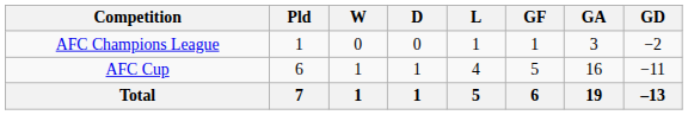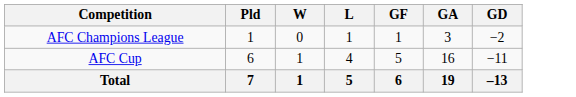 <table class="wikitable" style="text-align:center;">
 <tr>
 <th width="250">Competition</th>
 <th width="50">Pld</th>
 <th width="50">W</th>
-<th width="50">D</th>
 <th width="50">L</th>
 <th width="50">GF</th>
 <th width="50">GA</th>
 <th width="50">GD</th>
 </tr>
 <tr>
 <td><a href='#'>AFC Champions League</a></td>
 <td>1</td>
-<td>0</td>
 <td>0</td>
 <td>1</td>
 <td>1</td>
 <td>3</td>
 <td>−2</td>
 </tr>
 <tr>
 <td><a href='#'>AFC Cup</a></td>
 <td>6</td>
 <td>1</td>
-<td>1</td>
 <td>4</td>
 <td>5</td>
 <td>16</td>
 <td>−11</td>
 </tr>
 <tr>
 <th><strong>Total</strong></th>
 <th><strong>7</strong></th>
 <th><strong>1</strong></th>
-<th><strong>1</strong></th>
 <th><strong>5</strong></th>
 <th><strong>6</strong></th>
 <th><strong>19</strong></th>
 <th><strong>–13</strong></th>
 </tr>
 </table>
